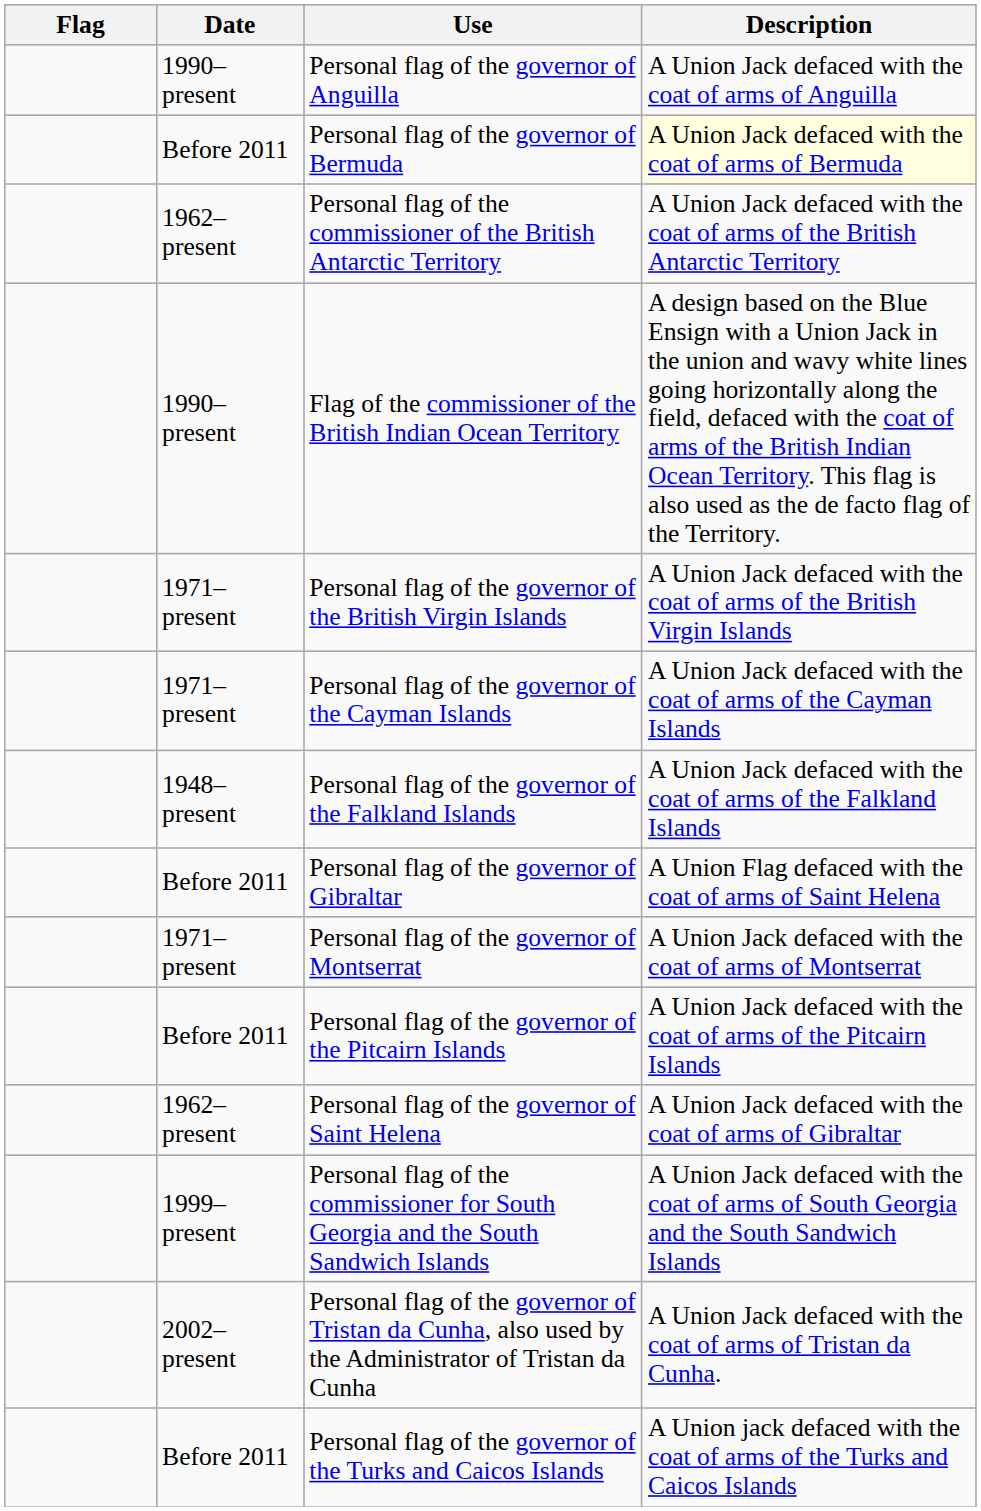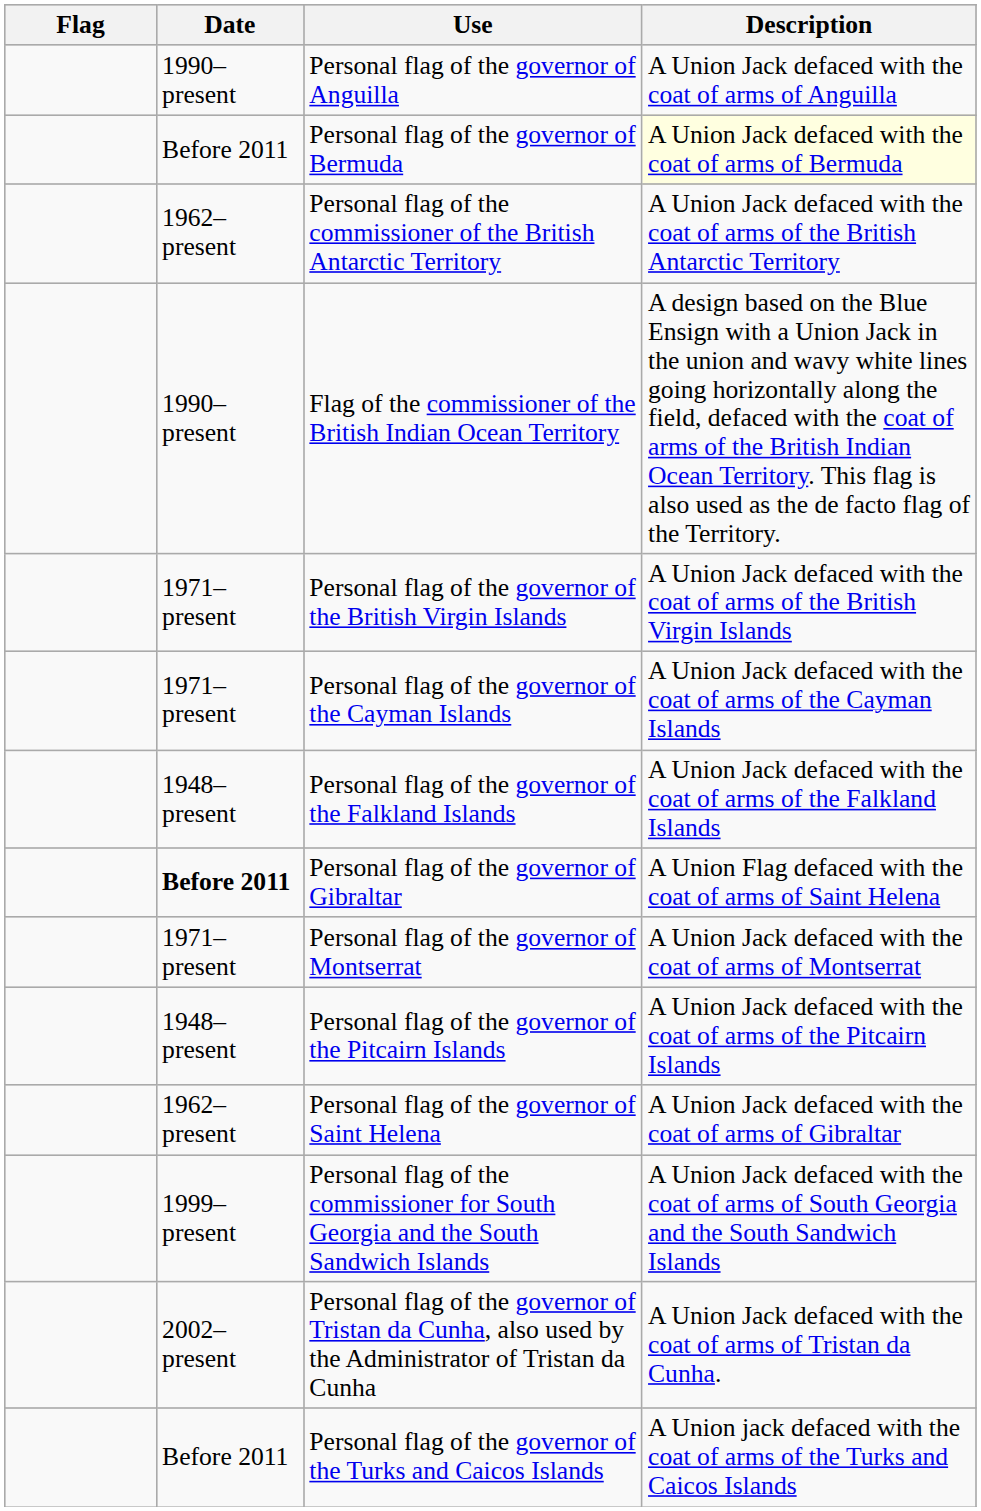 <table class="wikitable">
 <tr style="background:#efefef;">
 <th style="width:110px;">Flag</th>
 <th style="width:100px;">Date</th>
 <th style="width:250px;">Use</th>
 <th style="width:250px;">Description</th>
 </tr>
 <tr>
 <td></td>
 <td>1990–present</td>
 <td>Personal flag of the <a href='#'>governor of Anguilla</a></td>
 <td>A Union Jack defaced with the <a href='#'>coat of arms of Anguilla</a></td>
 </tr>
 <tr>
 <td></td>
 <td>Before 2011</td>
 <td>Personal flag of the <a href='#'>governor of Bermuda</a></td>
 <td style="background: lightyellow;">A Union Jack defaced with the <a href='#'>coat of arms of Bermuda</a></td>
 </tr>
 <tr>
 <td></td>
 <td>1962–present</td>
 <td>Personal flag of the <a href='#'>commissioner of the British Antarctic Territory</a></td>
 <td>A Union Jack defaced with the <a href='#'>coat of arms of the British Antarctic Territory</a></td>
 </tr>
 <tr>
 <td></td>
 <td>1990–present</td>
 <td>Flag of the <a href='#'>commissioner of the British Indian Ocean Territory</a></td>
 <td>A design based on the Blue Ensign with a Union Jack in the union and wavy white lines going horizontally along the field, defaced with the <a href='#'>coat of arms of the British Indian Ocean Territory</a>. This flag is also used as the de facto flag of the Territory.</td>
 </tr>
 <tr>
 <td></td>
 <td>1971–present</td>
 <td>Personal flag of the <a href='#'>governor of the British Virgin Islands</a></td>
 <td>A Union Jack defaced with the <a href='#'>coat of arms of the British Virgin Islands</a></td>
 </tr>
 <tr>
 <td></td>
 <td>1971–present</td>
 <td>Personal flag of the <a href='#'>governor of the Cayman Islands</a></td>
 <td>A Union Jack defaced with the <a href='#'>coat of arms of the Cayman Islands</a></td>
 </tr>
 <tr>
 <td></td>
 <td>1948–present</td>
 <td>Personal flag of the <a href='#'>governor of the Falkland Islands</a></td>
 <td>A Union Jack defaced with the <a href='#'>coat of arms of the Falkland Islands</a></td>
 </tr>
 <tr>
 <td></td>
-<td>Before 2011</td>
+<td><strong>Before 2011</strong></td>
 <td>Personal flag of the <a href='#'>governor of Gibraltar</a></td>
 <td>A Union Flag defaced with the <a href='#'>coat of arms of Saint Helena</a></td>
 </tr>
 <tr>
 <td></td>
 <td>1971–present</td>
 <td>Personal flag of the <a href='#'>governor of Montserrat</a></td>
 <td>A Union Jack defaced with the <a href='#'>coat of arms of Montserrat</a></td>
 </tr>
 <tr>
 <td></td>
-<td>Before 2011</td>
+<td>1948–present</td>
 <td>Personal flag of the <a href='#'>governor of the Pitcairn Islands</a></td>
 <td>A Union Jack defaced with the <a href='#'>coat of arms of the Pitcairn Islands</a></td>
 </tr>
 <tr>
 <td></td>
 <td>1962–present</td>
 <td>Personal flag of the <a href='#'>governor of Saint Helena</a></td>
 <td>A Union Jack defaced with the <a href='#'>coat of arms of Gibraltar</a></td>
 </tr>
 <tr>
 <td></td>
 <td>1999–present</td>
 <td>Personal flag of the <a href='#'>commissioner for South Georgia and the South Sandwich Islands</a></td>
 <td>A Union Jack defaced with the <a href='#'>coat of arms of South Georgia and the South Sandwich Islands</a></td>
 </tr>
 <tr>
 <td></td>
 <td>2002–present</td>
 <td>Personal flag of the <a href='#'>governor of Tristan da Cunha</a>, also used by the Administrator of Tristan da Cunha</td>
 <td>A Union Jack defaced with the <a href='#'>coat of arms of Tristan da Cunha</a>.</td>
 </tr>
 <tr>
 <td></td>
 <td>Before 2011</td>
 <td>Personal flag of the <a href='#'>governor of the Turks and Caicos Islands</a></td>
 <td>A Union jack defaced with the <a href='#'>coat of arms of the Turks and Caicos Islands</a></td>
 </tr>
 </table>
